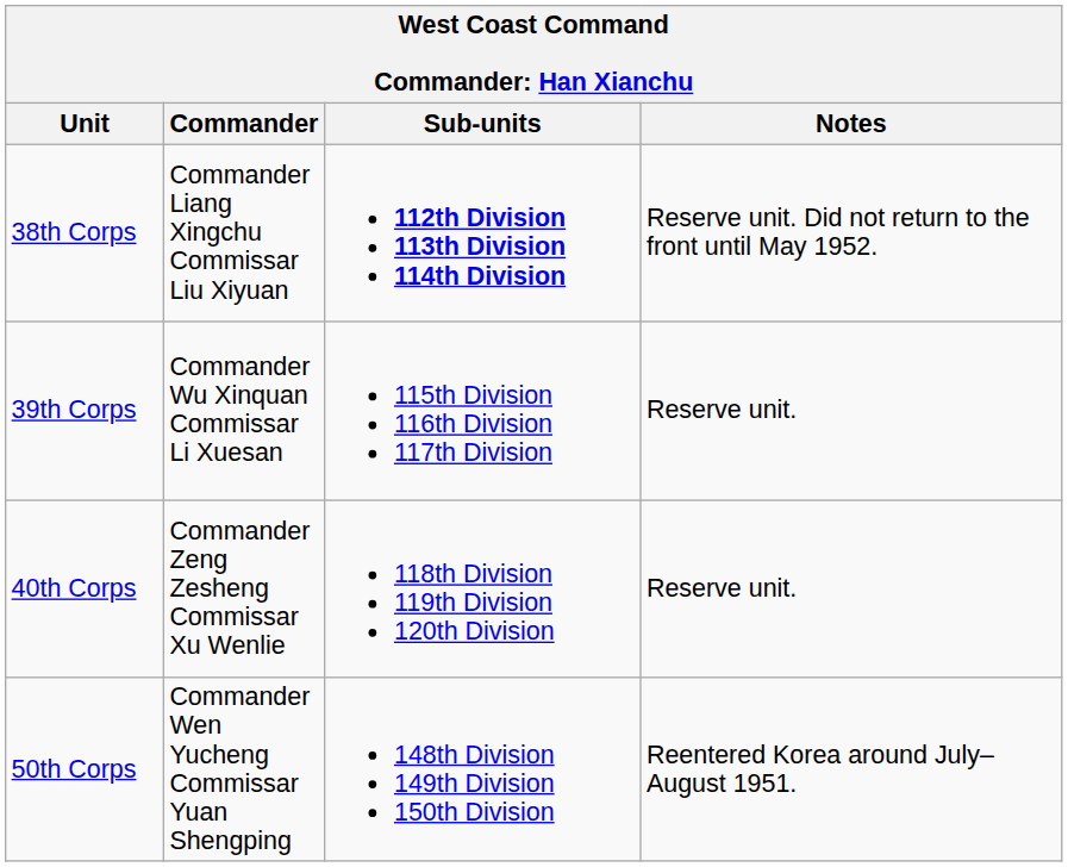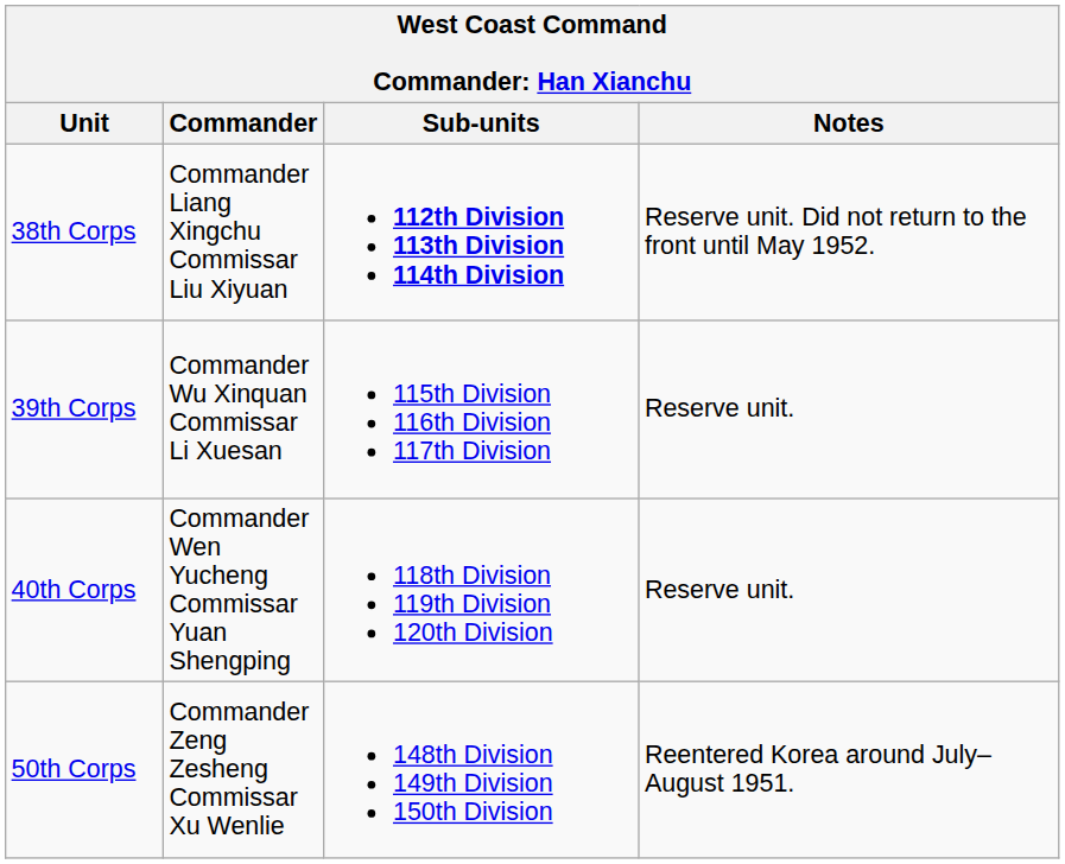 <table class="wikitable" style="width: 75%">
 <tr>
 <th colspan="4" align= center> West Coast Command<br><br>Commander: <a href='#'>Han Xianchu</a></th>
 </tr>
 <tr>
 <th width=15%; align= center>Unit</th>
 <th width=15%; align= center>Commander</th>
 <th width=30%; align= center>Sub-units</th>
 <th width=40%; align= center>Notes</th>
 </tr>
 <tr>
 <td><a href='#'>38th Corps</a></td>
 <td>Commander Liang Xingchu<br>Commissar Liu Xiyuan</td>
 <td><strong><br><ul><li><a href='#'>112th Division</a></li><li><a href='#'>113th Division</a></li><li><a href='#'>114th Division</a></li></ul></strong></td>
 <td>Reserve unit. Did not return to the front until May 1952.</td>
 </tr>
 <tr>
 <td><a href='#'>39th Corps</a></td>
 <td>Commander Wu Xinquan<br>Commissar Li Xuesan</td>
 <td><br><ul><li><a href='#'>115th Division</a></li><li><a href='#'>116th Division</a></li><li><a href='#'>117th Division</a></li></ul></td>
 <td>Reserve unit.</td>
 </tr>
 <tr>
 <td><a href='#'>40th Corps</a></td>
-<td>Commander Zeng Zesheng<br>Commissar Xu Wenlie</td>
+<td>Commander Wen Yucheng<br>Commissar Yuan Shengping</td>
 <td><br><ul><li><a href='#'>118th Division</a></li><li><a href='#'>119th Division</a></li><li><a href='#'>120th Division</a></li></ul></td>
 <td>Reserve unit.</td>
 </tr>
 <tr>
 <td><a href='#'>50th Corps</a></td>
-<td>Commander Wen Yucheng<br>Commissar Yuan Shengping</td>
+<td>Commander Zeng Zesheng<br>Commissar Xu Wenlie</td>
 <td><br><ul><li><a href='#'>148th Division</a></li><li><a href='#'>149th Division</a></li><li><a href='#'>150th Division</a></li></ul></td>
 <td>Reentered Korea around July–August 1951.</td>
 </tr>
 </table>
